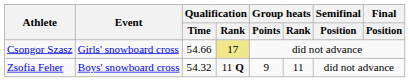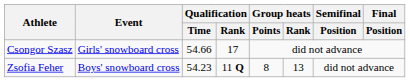 <table class="wikitable" style="font-size:90%">
 <tr>
 <th rowspan="2">Athlete</th>
 <th rowspan="2">Event</th>
 <th colspan=2>Qualification</th>
 <th colspan=2>Group heats</th>
 <th>Semifinal</th>
 <th>Final</th>
 </tr>
 <tr style="font-size:95%">
 <th>Time</th>
 <th>Rank</th>
 <th>Points</th>
 <th>Rank</th>
 <th>Position</th>
 <th>Position</th>
 </tr>
 <tr align=center>
 <td align=left><a href='#'>Csongor Szasz</a></td>
 <td align=left><a href='#'>Girls' snowboard cross</a></td>
 <td>54.66</td>
-<td style="background: khaki;">17</td>
+<td>17</td>
 <td colspan=4>did not advance</td>
 </tr>
 <tr align=center>
 <td align=left><a href='#'>Zsofia Feher</a></td>
 <td align=left><a href='#'>Boys' snowboard cross</a></td>
-<td>54.32</td>
+<td>54.23</td>
 <td>11 <strong>Q</strong></td>
-<td>9</td>
-<td>11</td>
+<td>8</td>
+<td>13</td>
 <td colspan=2>did not advance</td>
 </tr>
 </table>
